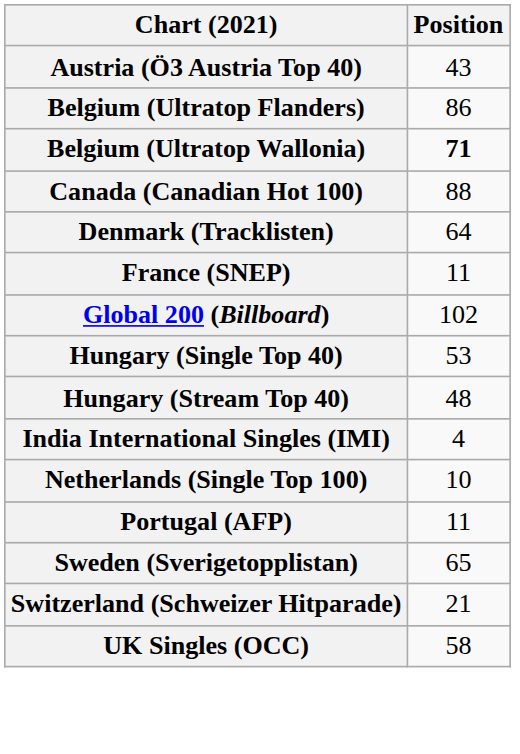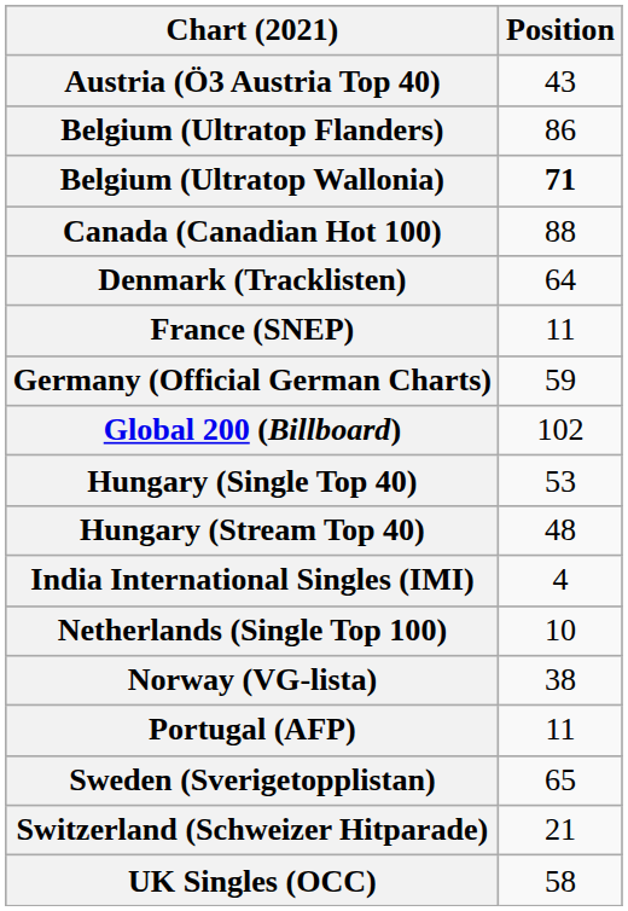 <table class="wikitable sortable plainrowheaders" style="text-align:center">
 <tr>
 <th scope="col">Chart (2021)</th>
 <th scope="col">Position</th>
 </tr>
 <tr>
 <th scope="row">Austria (Ö3 Austria Top 40)</th>
 <td>43</td>
 </tr>
 <tr>
 <th scope="row">Belgium (Ultratop Flanders)</th>
 <td>86</td>
 </tr>
 <tr>
 <th scope="row">Belgium (Ultratop Wallonia)</th>
 <td><strong>71</strong></td>
 </tr>
 <tr>
 <th scope="row">Canada (Canadian Hot 100)</th>
 <td>88</td>
 </tr>
 <tr>
 <th scope="row">Denmark (Tracklisten)</th>
 <td>64</td>
 </tr>
 <tr>
 <th scope="row">France (SNEP)</th>
 <td>11</td>
 </tr>
 <tr>
+<th scope="row">Germany (Official German Charts)</th>
+<td>59</td>
+</tr>
+<tr>
 <th scope="row"><a href='#'>Global 200</a> (<em>Billboard</em>)</th>
 <td>102</td>
 </tr>
 <tr>
 <th scope="row">Hungary (Single Top 40)</th>
 <td>53</td>
 </tr>
 <tr>
 <th scope="row">Hungary (Stream Top 40)</th>
 <td>48</td>
 </tr>
 <tr>
 <th scope="row">India International Singles (IMI)</th>
 <td>4</td>
 </tr>
 <tr>
 <th scope="row">Netherlands (Single Top 100)</th>
 <td>10</td>
 </tr>
 <tr>
+<th scope="row">Norway (VG-lista)</th>
+<td>38</td>
+</tr>
+<tr>
 <th scope="row">Portugal (AFP)</th>
 <td>11</td>
 </tr>
 <tr>
 <th scope="row">Sweden (Sverigetopplistan)</th>
 <td>65</td>
 </tr>
 <tr>
 <th scope="row">Switzerland (Schweizer Hitparade)</th>
 <td>21</td>
 </tr>
 <tr>
 <th scope="row">UK Singles (OCC)</th>
 <td>58</td>
 </tr>
 </table>
